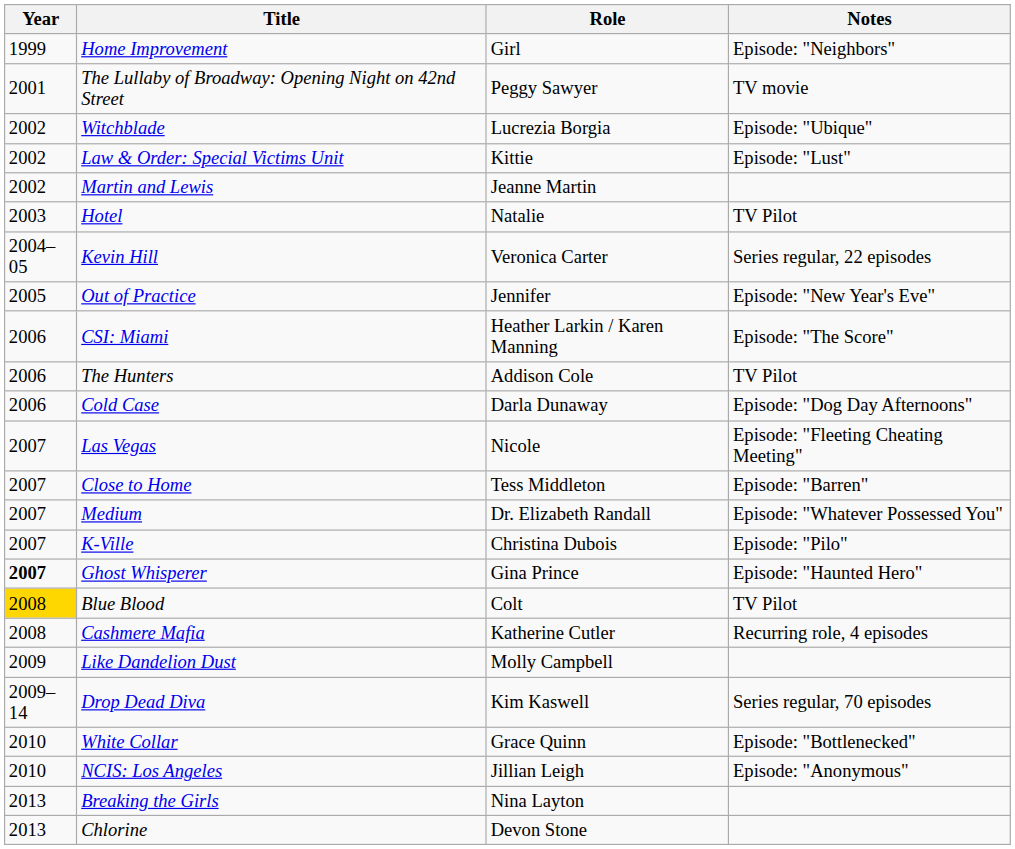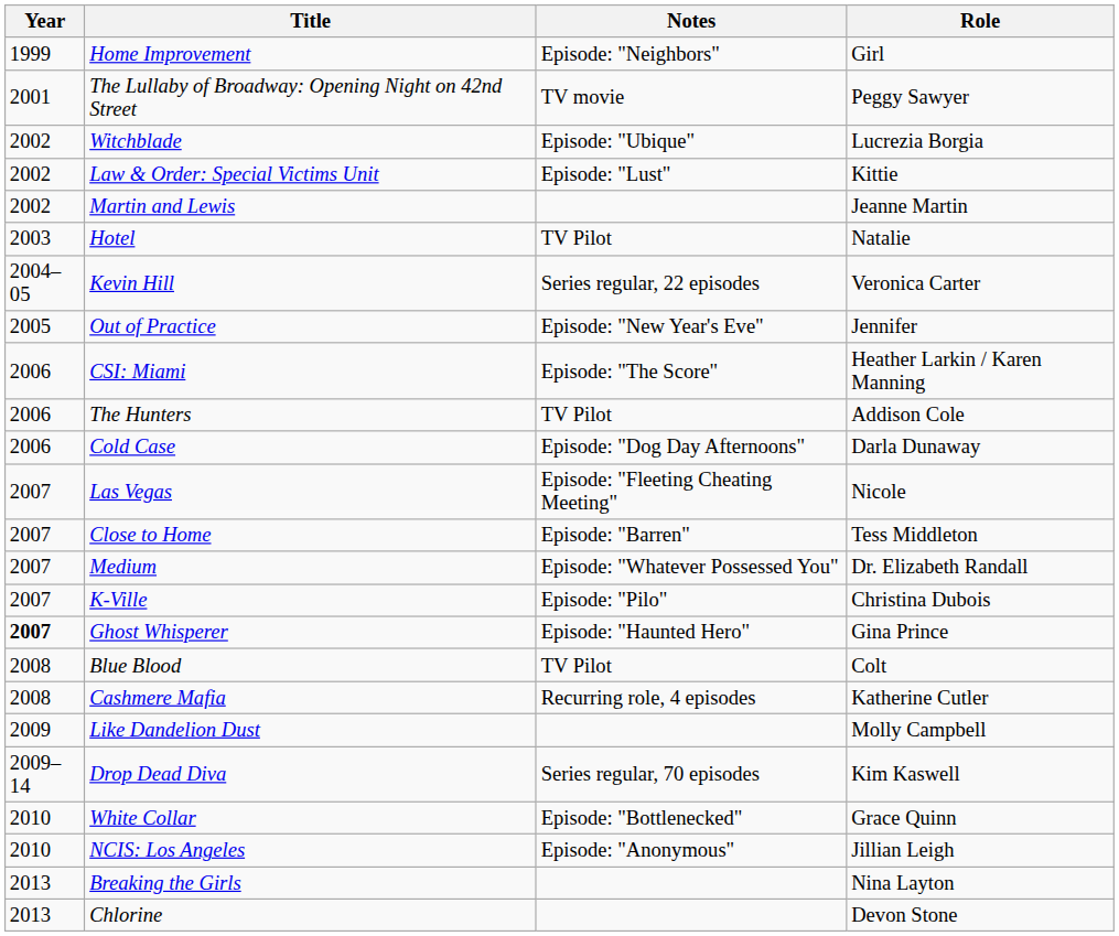 <table class="wikitable sortable">
 <tr>
 <th>Year</th>
 <th>Title</th>
+<th class="unsortable">Notes</th>
 <th>Role</th>
-<th class="unsortable">Notes</th>
 </tr>
 <tr>
 <td>1999</td>
 <td><em><a href='#'>Home Improvement</a></em></td>
+<td>Episode: "Neighbors"</td>
 <td>Girl</td>
-<td>Episode: "Neighbors"</td>
 </tr>
 <tr>
 <td>2001</td>
 <td><em>The Lullaby of Broadway: Opening Night on 42nd Street</em></td>
+<td>TV movie</td>
 <td>Peggy Sawyer</td>
-<td>TV movie</td>
 </tr>
 <tr>
 <td>2002</td>
 <td><em><a href='#'>Witchblade</a></em></td>
+<td>Episode: "Ubique"</td>
 <td>Lucrezia Borgia</td>
-<td>Episode: "Ubique"</td>
 </tr>
 <tr>
 <td>2002</td>
 <td><em><a href='#'>Law & Order: Special Victims Unit</a></em></td>
+<td>Episode: "Lust"</td>
 <td>Kittie</td>
-<td>Episode: "Lust"</td>
 </tr>
 <tr>
 <td>2002</td>
 <td><em><a href='#'>Martin and Lewis</a></em></td>
+<td></td>
 <td>Jeanne Martin</td>
-<td></td>
 </tr>
 <tr>
 <td>2003</td>
 <td><em><a href='#'>Hotel</a></em></td>
+<td>TV Pilot</td>
 <td>Natalie</td>
-<td>TV Pilot</td>
 </tr>
 <tr>
 <td>2004–05</td>
 <td><em><a href='#'>Kevin Hill</a></em></td>
+<td>Series regular, 22 episodes</td>
 <td>Veronica Carter</td>
-<td>Series regular, 22 episodes</td>
 </tr>
 <tr>
 <td>2005</td>
 <td><em><a href='#'>Out of Practice</a></em></td>
+<td>Episode: "New Year's Eve"</td>
 <td>Jennifer</td>
-<td>Episode: "New Year's Eve"</td>
 </tr>
 <tr>
 <td>2006</td>
 <td><em><a href='#'>CSI: Miami</a></em></td>
+<td>Episode: "The Score"</td>
 <td>Heather Larkin / Karen Manning</td>
-<td>Episode: "The Score"</td>
 </tr>
 <tr>
 <td>2006</td>
 <td><em>The Hunters</em></td>
+<td>TV Pilot</td>
 <td>Addison Cole</td>
-<td>TV Pilot</td>
 </tr>
 <tr>
 <td>2006</td>
 <td><em><a href='#'>Cold Case</a></em></td>
+<td>Episode: "Dog Day Afternoons"</td>
 <td>Darla Dunaway</td>
-<td>Episode: "Dog Day Afternoons"</td>
 </tr>
 <tr>
 <td>2007</td>
 <td><em><a href='#'>Las Vegas</a></em></td>
+<td>Episode: "Fleeting Cheating Meeting"</td>
 <td>Nicole</td>
-<td>Episode: "Fleeting Cheating Meeting"</td>
 </tr>
 <tr>
 <td>2007</td>
 <td><em><a href='#'>Close to Home</a></em></td>
+<td>Episode: "Barren"</td>
 <td>Tess Middleton</td>
-<td>Episode: "Barren"</td>
 </tr>
 <tr>
 <td>2007</td>
 <td><em><a href='#'>Medium</a></em></td>
+<td>Episode: "Whatever Possessed You"</td>
 <td>Dr. Elizabeth Randall</td>
-<td>Episode: "Whatever Possessed You"</td>
 </tr>
 <tr>
 <td>2007</td>
 <td><em><a href='#'>K-Ville</a></em></td>
+<td>Episode: "Pilo"</td>
 <td>Christina Dubois</td>
-<td>Episode: "Pilo"</td>
 </tr>
 <tr>
 <td><strong>2007</strong></td>
 <td><em><a href='#'>Ghost Whisperer</a></em></td>
+<td>Episode: "Haunted Hero"</td>
 <td>Gina Prince</td>
-<td>Episode: "Haunted Hero"</td>
 </tr>
 <tr>
-<td style="background: gold;">2008</td>
+<td>2008</td>
 <td><em>Blue Blood</em></td>
+<td>TV Pilot</td>
 <td>Colt</td>
-<td>TV Pilot</td>
 </tr>
 <tr>
 <td>2008</td>
 <td><em><a href='#'>Cashmere Mafia</a></em></td>
+<td>Recurring role, 4 episodes</td>
 <td>Katherine Cutler</td>
-<td>Recurring role, 4 episodes</td>
 </tr>
 <tr>
 <td>2009</td>
 <td><em><a href='#'>Like Dandelion Dust</a></em></td>
+<td></td>
 <td>Molly Campbell</td>
-<td></td>
 </tr>
 <tr>
 <td>2009–14</td>
 <td><em><a href='#'>Drop Dead Diva</a></em></td>
+<td>Series regular, 70 episodes</td>
 <td>Kim Kaswell</td>
-<td>Series regular, 70 episodes</td>
 </tr>
 <tr>
 <td>2010</td>
 <td><em><a href='#'>White Collar</a></em></td>
+<td>Episode: "Bottlenecked"</td>
 <td>Grace Quinn</td>
-<td>Episode: "Bottlenecked"</td>
 </tr>
 <tr>
 <td>2010</td>
 <td><em><a href='#'>NCIS: Los Angeles</a></em></td>
+<td>Episode: "Anonymous"</td>
 <td>Jillian Leigh</td>
-<td>Episode: "Anonymous"</td>
 </tr>
 <tr>
 <td>2013</td>
 <td><em><a href='#'>Breaking the Girls</a></em></td>
+<td></td>
 <td>Nina Layton</td>
-<td></td>
 </tr>
 <tr>
 <td>2013</td>
 <td><em>Chlorine</em></td>
+<td></td>
 <td>Devon Stone</td>
-<td></td>
 </tr>
 </table>
